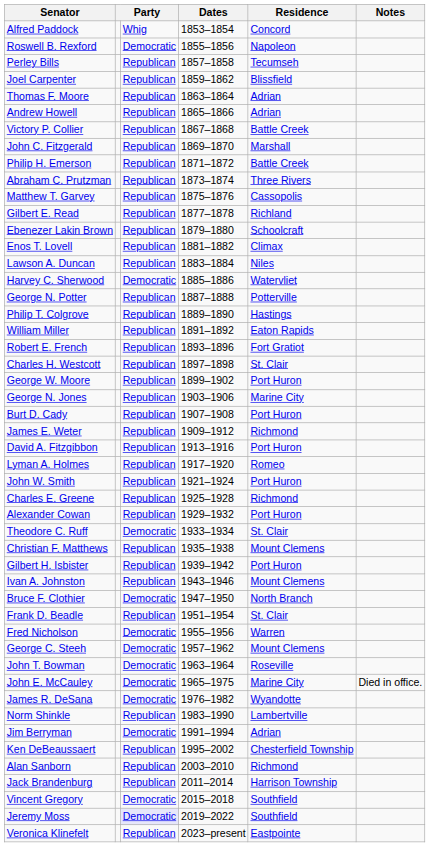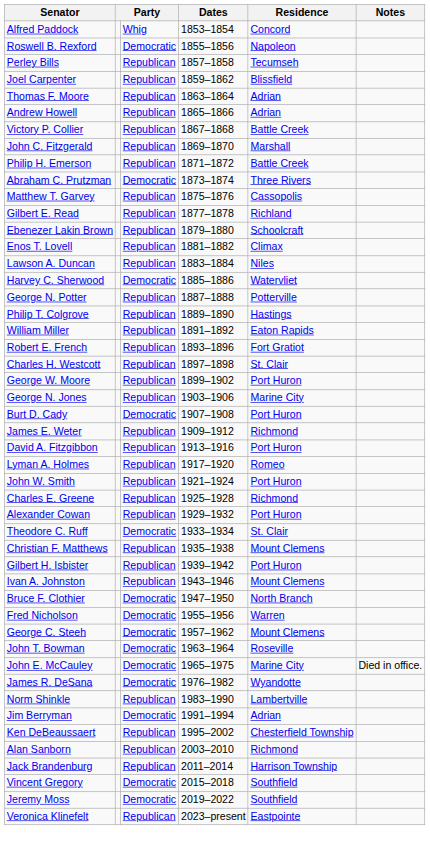 <table class=wikitable>
 <tr valign=bottom>
 <th>Senator</th>
 <th colspan="2">Party</th>
 <th>Dates</th>
 <th>Residence</th>
 <th>Notes</th>
 </tr>
 <tr>
 <td><a href='#'>Alfred Paddock</a></td>
 <td bgcolor=></td>
 <td><a href='#'>Whig</a></td>
 <td>1853–1854</td>
 <td><a href='#'>Concord</a></td>
 <td></td>
 </tr>
 <tr>
 <td><a href='#'>Roswell B. Rexford</a></td>
 <td bgcolor=></td>
 <td><a href='#'>Democratic</a></td>
 <td>1855–1856</td>
 <td><a href='#'>Napoleon</a></td>
 <td></td>
 </tr>
 <tr>
 <td><a href='#'>Perley Bills</a></td>
 <td bgcolor=></td>
 <td><a href='#'>Republican</a></td>
 <td>1857–1858</td>
 <td><a href='#'>Tecumseh</a></td>
 <td></td>
 </tr>
 <tr>
 <td><a href='#'>Joel Carpenter</a></td>
 <td bgcolor=></td>
 <td><a href='#'>Republican</a></td>
 <td>1859–1862</td>
 <td><a href='#'>Blissfield</a></td>
 <td></td>
 </tr>
 <tr>
 <td><a href='#'>Thomas F. Moore</a></td>
 <td bgcolor=></td>
 <td><a href='#'>Republican</a></td>
 <td>1863–1864</td>
 <td><a href='#'>Adrian</a></td>
 <td></td>
 </tr>
 <tr>
 <td><a href='#'>Andrew Howell</a></td>
 <td bgcolor=></td>
 <td><a href='#'>Republican</a></td>
 <td>1865–1866</td>
 <td><a href='#'>Adrian</a></td>
 <td></td>
 </tr>
 <tr>
 <td><a href='#'>Victory P. Collier</a></td>
 <td bgcolor=></td>
 <td><a href='#'>Republican</a></td>
 <td>1867–1868</td>
 <td><a href='#'>Battle Creek</a></td>
 <td></td>
 </tr>
 <tr>
 <td><a href='#'>John C. Fitzgerald</a></td>
 <td bgcolor=></td>
 <td><a href='#'>Republican</a></td>
 <td>1869–1870</td>
 <td><a href='#'>Marshall</a></td>
 <td></td>
 </tr>
 <tr>
 <td><a href='#'>Philip H. Emerson</a></td>
 <td bgcolor=></td>
 <td><a href='#'>Republican</a></td>
 <td>1871–1872</td>
 <td><a href='#'>Battle Creek</a></td>
 <td></td>
 </tr>
 <tr>
 <td><a href='#'>Abraham C. Prutzman</a></td>
 <td bgcolor=></td>
-<td><a href='#'>Republican</a></td>
+<td><a href='#'>Democratic</a></td>
 <td>1873–1874</td>
 <td><a href='#'>Three Rivers</a></td>
 <td></td>
 </tr>
 <tr>
 <td><a href='#'>Matthew T. Garvey</a></td>
 <td bgcolor=></td>
 <td><a href='#'>Republican</a></td>
 <td>1875–1876</td>
 <td><a href='#'>Cassopolis</a></td>
 <td></td>
 </tr>
 <tr>
 <td><a href='#'>Gilbert E. Read</a></td>
 <td bgcolor=></td>
 <td><a href='#'>Republican</a></td>
 <td>1877–1878</td>
 <td><a href='#'>Richland</a></td>
 <td></td>
 </tr>
 <tr>
 <td><a href='#'>Ebenezer Lakin Brown</a></td>
 <td bgcolor=></td>
 <td><a href='#'>Republican</a></td>
 <td>1879–1880</td>
 <td><a href='#'>Schoolcraft</a></td>
 <td></td>
 </tr>
 <tr>
 <td><a href='#'>Enos T. Lovell</a></td>
 <td bgcolor=></td>
 <td><a href='#'>Republican</a></td>
 <td>1881–1882</td>
 <td><a href='#'>Climax</a></td>
 <td></td>
 </tr>
 <tr>
 <td><a href='#'>Lawson A. Duncan</a></td>
 <td bgcolor=></td>
 <td><a href='#'>Republican</a></td>
 <td>1883–1884</td>
 <td><a href='#'>Niles</a></td>
 <td></td>
 </tr>
 <tr>
 <td><a href='#'>Harvey C. Sherwood</a></td>
 <td bgcolor=></td>
 <td><a href='#'>Democratic</a></td>
 <td>1885–1886</td>
 <td><a href='#'>Watervliet</a></td>
 <td></td>
 </tr>
 <tr>
 <td><a href='#'>George N. Potter</a></td>
 <td bgcolor=></td>
 <td><a href='#'>Republican</a></td>
 <td>1887–1888</td>
 <td><a href='#'>Potterville</a></td>
 <td></td>
 </tr>
 <tr>
 <td><a href='#'>Philip T. Colgrove</a></td>
 <td bgcolor=></td>
 <td><a href='#'>Republican</a></td>
 <td>1889–1890</td>
 <td><a href='#'>Hastings</a></td>
 <td></td>
 </tr>
 <tr>
 <td><a href='#'>William Miller</a></td>
 <td bgcolor=></td>
 <td><a href='#'>Republican</a></td>
 <td>1891–1892</td>
 <td><a href='#'>Eaton Rapids</a></td>
 <td></td>
 </tr>
 <tr>
 <td><a href='#'>Robert E. French</a></td>
 <td bgcolor=></td>
 <td><a href='#'>Republican</a></td>
 <td>1893–1896</td>
 <td><a href='#'>Fort Gratiot</a></td>
 <td></td>
 </tr>
 <tr>
 <td><a href='#'>Charles H. Westcott</a></td>
 <td bgcolor=></td>
 <td><a href='#'>Republican</a></td>
 <td>1897–1898</td>
 <td><a href='#'>St. Clair</a></td>
 <td></td>
 </tr>
 <tr>
 <td><a href='#'>George W. Moore</a></td>
 <td bgcolor=></td>
 <td><a href='#'>Republican</a></td>
 <td>1899–1902</td>
 <td><a href='#'>Port Huron</a></td>
 <td></td>
 </tr>
 <tr>
 <td><a href='#'>George N. Jones</a></td>
 <td bgcolor=></td>
 <td><a href='#'>Republican</a></td>
 <td>1903–1906</td>
 <td><a href='#'>Marine City</a></td>
 <td></td>
 </tr>
 <tr>
 <td><a href='#'>Burt D. Cady</a></td>
 <td bgcolor=></td>
-<td><a href='#'>Republican</a></td>
+<td><a href='#'>Democratic</a></td>
 <td>1907–1908</td>
 <td><a href='#'>Port Huron</a></td>
 <td></td>
 </tr>
 <tr>
 <td><a href='#'>James E. Weter</a></td>
 <td bgcolor=></td>
 <td><a href='#'>Republican</a></td>
 <td>1909–1912</td>
 <td><a href='#'>Richmond</a></td>
 <td></td>
 </tr>
 <tr>
 <td><a href='#'>David A. Fitzgibbon</a></td>
 <td bgcolor=></td>
 <td><a href='#'>Republican</a></td>
 <td>1913–1916</td>
 <td><a href='#'>Port Huron</a></td>
 <td></td>
 </tr>
 <tr>
 <td><a href='#'>Lyman A. Holmes</a></td>
 <td bgcolor=></td>
 <td><a href='#'>Republican</a></td>
 <td>1917–1920</td>
 <td><a href='#'>Romeo</a></td>
 <td></td>
 </tr>
 <tr>
 <td><a href='#'>John W. Smith</a></td>
 <td bgcolor=></td>
 <td><a href='#'>Republican</a></td>
 <td>1921–1924</td>
 <td><a href='#'>Port Huron</a></td>
 <td></td>
 </tr>
 <tr>
 <td><a href='#'>Charles E. Greene</a></td>
 <td bgcolor=></td>
 <td><a href='#'>Republican</a></td>
 <td>1925–1928</td>
 <td><a href='#'>Richmond</a></td>
 <td></td>
 </tr>
 <tr>
 <td><a href='#'>Alexander Cowan</a></td>
 <td bgcolor=></td>
 <td><a href='#'>Republican</a></td>
 <td>1929–1932</td>
 <td><a href='#'>Port Huron</a></td>
 <td></td>
 </tr>
 <tr>
 <td><a href='#'>Theodore C. Ruff</a></td>
 <td bgcolor=></td>
 <td><a href='#'>Democratic</a></td>
 <td>1933–1934</td>
 <td><a href='#'>St. Clair</a></td>
 <td></td>
 </tr>
 <tr>
 <td><a href='#'>Christian F. Matthews</a></td>
 <td bgcolor=></td>
 <td><a href='#'>Republican</a></td>
 <td>1935–1938</td>
 <td><a href='#'>Mount Clemens</a></td>
 <td></td>
 </tr>
 <tr>
 <td><a href='#'>Gilbert H. Isbister</a></td>
 <td bgcolor=></td>
 <td><a href='#'>Republican</a></td>
 <td>1939–1942</td>
 <td><a href='#'>Port Huron</a></td>
 <td></td>
 </tr>
 <tr>
 <td><a href='#'>Ivan A. Johnston</a></td>
 <td bgcolor=></td>
 <td><a href='#'>Republican</a></td>
 <td>1943–1946</td>
 <td><a href='#'>Mount Clemens</a></td>
 <td></td>
 </tr>
 <tr>
 <td><a href='#'>Bruce F. Clothier</a></td>
 <td bgcolor=></td>
 <td><a href='#'>Democratic</a></td>
 <td>1947–1950</td>
 <td><a href='#'>North Branch</a></td>
 <td></td>
 </tr>
 <tr>
-<td><a href='#'>Frank D. Beadle</a></td>
-<td bgcolor=></td>
-<td><a href='#'>Republican</a></td>
-<td>1951–1954</td>
-<td><a href='#'>St. Clair</a></td>
-<td></td>
-</tr>
-<tr>
 <td><a href='#'>Fred Nicholson</a></td>
 <td bgcolor=></td>
 <td><a href='#'>Democratic</a></td>
 <td>1955–1956</td>
 <td><a href='#'>Warren</a></td>
 <td></td>
 </tr>
 <tr>
 <td><a href='#'>George C. Steeh</a></td>
 <td bgcolor=></td>
 <td><a href='#'>Democratic</a></td>
 <td>1957–1962</td>
 <td><a href='#'>Mount Clemens</a></td>
 <td></td>
 </tr>
 <tr>
 <td><a href='#'>John T. Bowman</a></td>
 <td bgcolor=></td>
 <td><a href='#'>Democratic</a></td>
 <td>1963–1964</td>
 <td><a href='#'>Roseville</a></td>
 <td></td>
 </tr>
 <tr>
 <td><a href='#'>John E. McCauley</a></td>
 <td bgcolor=></td>
 <td><a href='#'>Democratic</a></td>
 <td>1965–1975</td>
 <td><a href='#'>Marine City</a></td>
 <td>Died in office.</td>
 </tr>
 <tr>
 <td><a href='#'>James R. DeSana</a></td>
 <td bgcolor=></td>
 <td><a href='#'>Democratic</a></td>
 <td>1976–1982</td>
 <td><a href='#'>Wyandotte</a></td>
 <td></td>
 </tr>
 <tr>
 <td><a href='#'>Norm Shinkle</a></td>
 <td bgcolor=></td>
 <td><a href='#'>Republican</a></td>
 <td>1983–1990</td>
 <td><a href='#'>Lambertville</a></td>
 <td></td>
 </tr>
 <tr>
 <td><a href='#'>Jim Berryman</a></td>
 <td bgcolor=></td>
 <td><a href='#'>Democratic</a></td>
 <td>1991–1994</td>
 <td><a href='#'>Adrian</a></td>
 <td></td>
 </tr>
 <tr>
 <td><a href='#'>Ken DeBeaussaert</a></td>
 <td bgcolor=></td>
 <td><a href='#'>Republican</a></td>
 <td>1995–2002</td>
 <td><a href='#'>Chesterfield Township</a></td>
 <td></td>
 </tr>
 <tr>
 <td><a href='#'>Alan Sanborn</a></td>
 <td bgcolor=></td>
 <td><a href='#'>Republican</a></td>
 <td>2003–2010</td>
 <td><a href='#'>Richmond</a></td>
 <td></td>
 </tr>
 <tr>
 <td><a href='#'>Jack Brandenburg</a></td>
 <td bgcolor=></td>
 <td><a href='#'>Republican</a></td>
 <td>2011–2014</td>
 <td><a href='#'>Harrison Township</a></td>
 <td></td>
 </tr>
 <tr>
 <td><a href='#'>Vincent Gregory</a></td>
 <td bgcolor=></td>
 <td><a href='#'>Democratic</a></td>
 <td>2015–2018</td>
 <td><a href='#'>Southfield</a></td>
 <td></td>
 </tr>
 <tr>
 <td><a href='#'>Jeremy Moss</a></td>
 <td bgcolor=></td>
-<td style="background: lavender;"><a href='#'>Democratic</a></td>
+<td><a href='#'>Democratic</a></td>
 <td>2019–2022</td>
 <td><a href='#'>Southfield</a></td>
 <td></td>
 </tr>
 <tr>
 <td><a href='#'>Veronica Klinefelt</a></td>
 <td bgcolor=></td>
 <td><a href='#'>Republican</a></td>
 <td>2023–present</td>
 <td><a href='#'>Eastpointe</a></td>
 <td></td>
 </tr>
 </table>
